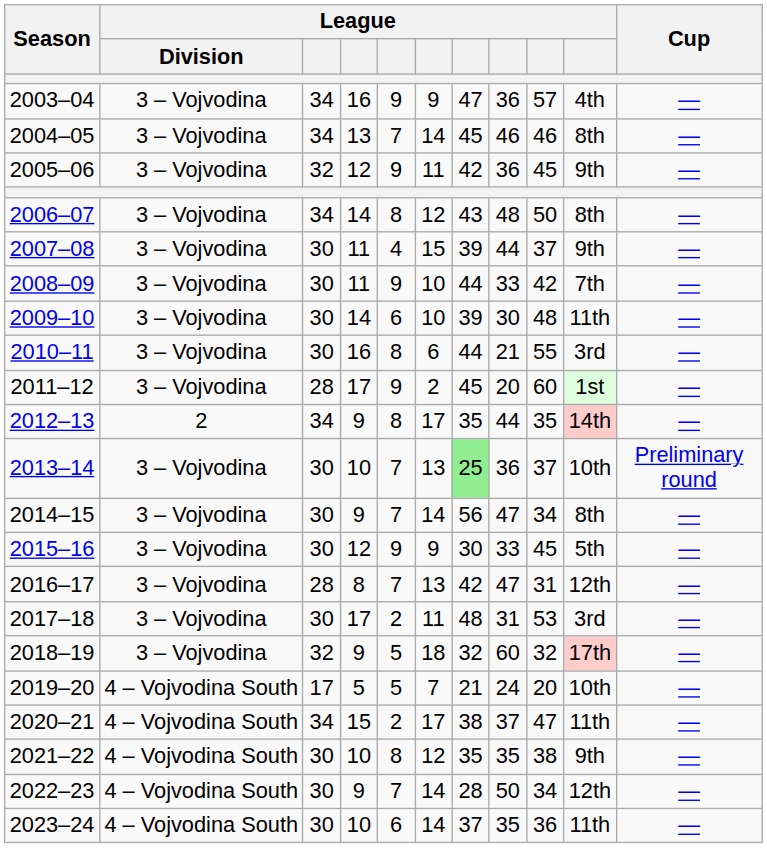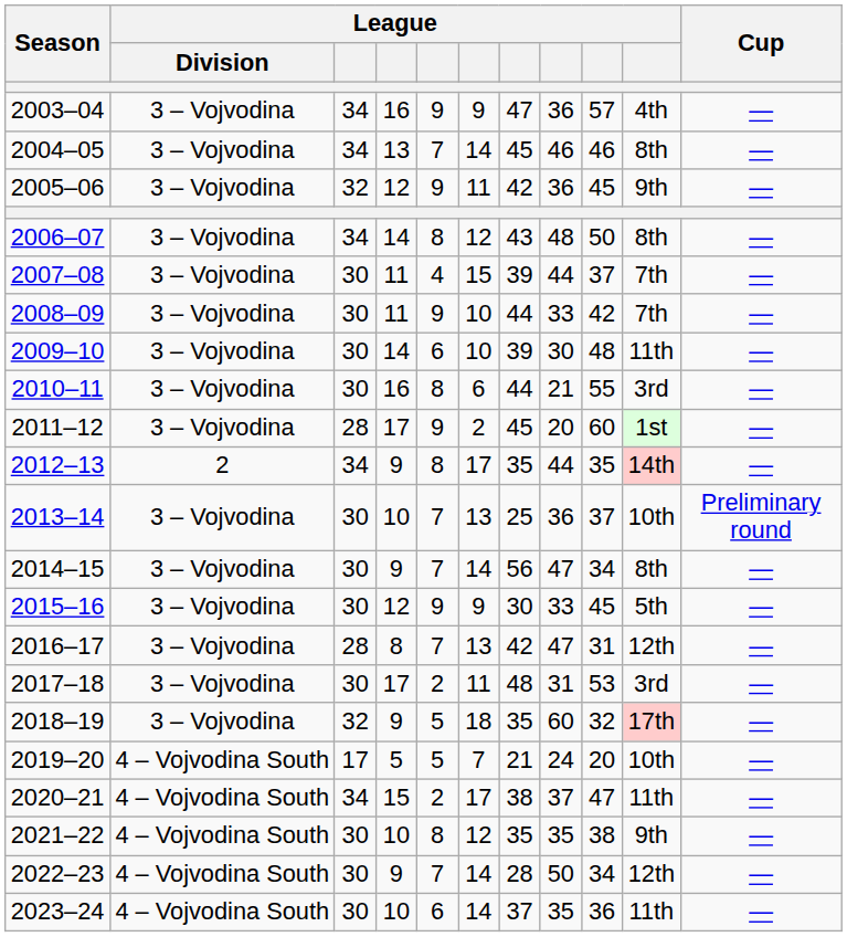 <table class="wikitable sortable" style="text-align:center">
 <tr>
 <th rowspan="2">Season</th>
 <th colspan="9">League</th>
 <th rowspan="2" width="100">Cup</th>
 </tr>
 <tr>
 <th>Division</th>
 <th width="20"></th>
 <th width="20"></th>
 <th width="20"></th>
 <th width="20"></th>
 <th width="20"></th>
 <th width="20"></th>
 <th width="20"></th>
 <th width="20"></th>
 </tr>
 <tr>
 <th colspan="11"></th>
 </tr>
 <tr>
 <td>2003–04</td>
 <td>3 – Vojvodina</td>
 <td>34</td>
 <td>16</td>
 <td>9</td>
 <td>9</td>
 <td>47</td>
 <td>36</td>
 <td>57</td>
 <td>4th</td>
 <td><a href='#'>—</a></td>
 </tr>
 <tr>
 <td>2004–05</td>
 <td>3 – Vojvodina</td>
 <td>34</td>
 <td>13</td>
 <td>7</td>
 <td>14</td>
 <td>45</td>
 <td>46</td>
 <td>46</td>
 <td>8th</td>
 <td><a href='#'>—</a></td>
 </tr>
 <tr>
 <td>2005–06</td>
 <td>3 – Vojvodina</td>
 <td>32</td>
 <td>12</td>
 <td>9</td>
 <td>11</td>
 <td>42</td>
 <td>36</td>
 <td>45</td>
 <td>9th</td>
 <td><a href='#'>—</a></td>
 </tr>
 <tr>
 <th colspan="11"></th>
 </tr>
 <tr>
 <td><a href='#'>2006–07</a></td>
 <td>3 – Vojvodina</td>
 <td>34</td>
 <td>14</td>
 <td>8</td>
 <td>12</td>
 <td>43</td>
 <td>48</td>
 <td>50</td>
 <td>8th</td>
 <td><a href='#'>—</a></td>
 </tr>
 <tr>
 <td><a href='#'>2007–08</a></td>
 <td>3 – Vojvodina</td>
 <td>30</td>
 <td>11</td>
 <td>4</td>
 <td>15</td>
 <td>39</td>
 <td>44</td>
 <td>37</td>
-<td>9th</td>
+<td>7th</td>
 <td><a href='#'>—</a></td>
 </tr>
 <tr>
 <td><a href='#'>2008–09</a></td>
 <td>3 – Vojvodina</td>
 <td>30</td>
 <td>11</td>
 <td>9</td>
 <td>10</td>
 <td>44</td>
 <td>33</td>
 <td>42</td>
 <td>7th</td>
 <td><a href='#'>—</a></td>
 </tr>
 <tr>
 <td><a href='#'>2009–10</a></td>
 <td>3 – Vojvodina</td>
 <td>30</td>
 <td>14</td>
 <td>6</td>
 <td>10</td>
 <td>39</td>
 <td>30</td>
 <td>48</td>
 <td>11th</td>
 <td><a href='#'>—</a></td>
 </tr>
 <tr>
 <td><a href='#'>2010–11</a></td>
 <td>3 – Vojvodina</td>
 <td>30</td>
 <td>16</td>
 <td>8</td>
 <td>6</td>
 <td>44</td>
 <td>21</td>
 <td>55</td>
 <td>3rd</td>
 <td><a href='#'>—</a></td>
 </tr>
 <tr>
 <td>2011–12</td>
 <td>3 – Vojvodina</td>
 <td>28</td>
 <td>17</td>
 <td>9</td>
 <td>2</td>
 <td>45</td>
 <td>20</td>
 <td>60</td>
 <td style="background-color:#DFD">1st</td>
 <td><a href='#'>—</a></td>
 </tr>
 <tr>
 <td><a href='#'>2012–13</a></td>
 <td>2</td>
 <td>34</td>
 <td>9</td>
 <td>8</td>
 <td>17</td>
 <td>35</td>
 <td>44</td>
 <td>35</td>
 <td style="background-color:#FCC">14th</td>
 <td><a href='#'>—</a></td>
 </tr>
 <tr>
 <td><a href='#'>2013–14</a></td>
 <td>3 – Vojvodina</td>
 <td>30</td>
 <td>10</td>
 <td>7</td>
 <td>13</td>
-<td style="background: lightgreen;">25</td>
+<td>25</td>
 <td>36</td>
 <td>37</td>
 <td>10th</td>
 <td><a href='#'>Preliminary round</a></td>
 </tr>
 <tr>
 <td>2014–15</td>
 <td>3 – Vojvodina</td>
 <td>30</td>
 <td>9</td>
 <td>7</td>
 <td>14</td>
 <td>56</td>
 <td>47</td>
 <td>34</td>
 <td>8th</td>
 <td><a href='#'>—</a></td>
 </tr>
 <tr>
 <td><a href='#'>2015–16</a></td>
 <td>3 – Vojvodina</td>
 <td>30</td>
 <td>12</td>
 <td>9</td>
 <td>9</td>
 <td>30</td>
 <td>33</td>
 <td>45</td>
 <td>5th</td>
 <td><a href='#'>—</a></td>
 </tr>
 <tr>
 <td>2016–17</td>
 <td>3 – Vojvodina</td>
 <td>28</td>
 <td>8</td>
 <td>7</td>
 <td>13</td>
 <td>42</td>
 <td>47</td>
 <td>31</td>
 <td>12th</td>
 <td><a href='#'>—</a></td>
 </tr>
 <tr>
 <td>2017–18</td>
 <td>3 – Vojvodina</td>
 <td>30</td>
 <td>17</td>
 <td>2</td>
 <td>11</td>
 <td>48</td>
 <td>31</td>
 <td>53</td>
 <td>3rd</td>
 <td><a href='#'>—</a></td>
 </tr>
 <tr>
 <td>2018–19</td>
 <td>3 – Vojvodina</td>
 <td>32</td>
 <td>9</td>
 <td>5</td>
 <td>18</td>
-<td>32</td>
+<td>35</td>
 <td>60</td>
 <td>32</td>
 <td style="background-color:#FCC">17th</td>
 <td><a href='#'>—</a></td>
 </tr>
 <tr>
 <td>2019–20</td>
 <td>4 – Vojvodina South</td>
 <td>17</td>
 <td>5</td>
 <td>5</td>
 <td>7</td>
 <td>21</td>
 <td>24</td>
 <td>20</td>
 <td>10th</td>
 <td><a href='#'>—</a></td>
 </tr>
 <tr>
 <td>2020–21</td>
 <td>4 – Vojvodina South</td>
 <td>34</td>
 <td>15</td>
 <td>2</td>
 <td>17</td>
 <td>38</td>
 <td>37</td>
 <td>47</td>
 <td>11th</td>
 <td><a href='#'>—</a></td>
 </tr>
 <tr>
 <td>2021–22</td>
 <td>4 – Vojvodina South</td>
 <td>30</td>
 <td>10</td>
 <td>8</td>
 <td>12</td>
 <td>35</td>
 <td>35</td>
 <td>38</td>
 <td>9th</td>
 <td><a href='#'>—</a></td>
 </tr>
 <tr>
 <td>2022–23</td>
 <td>4 – Vojvodina South</td>
 <td>30</td>
 <td>9</td>
 <td>7</td>
 <td>14</td>
 <td>28</td>
 <td>50</td>
 <td>34</td>
 <td>12th</td>
 <td><a href='#'>—</a></td>
 </tr>
 <tr>
 <td>2023–24</td>
 <td>4 – Vojvodina South</td>
 <td>30</td>
 <td>10</td>
 <td>6</td>
 <td>14</td>
 <td>37</td>
 <td>35</td>
 <td>36</td>
 <td>11th</td>
 <td><a href='#'>—</a></td>
 </tr>
 </table>
